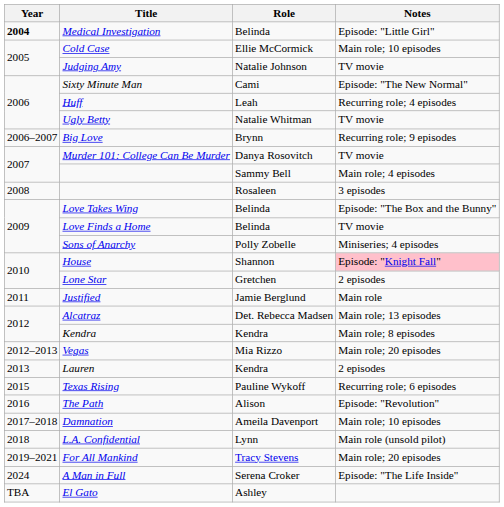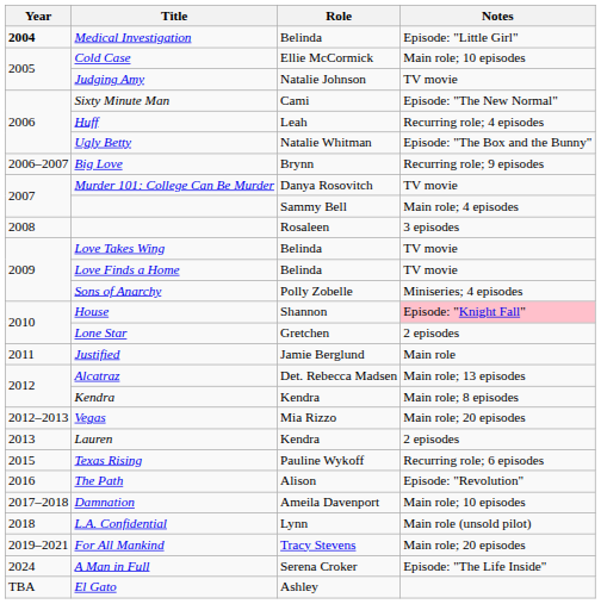 <table class="wikitable sortable">
 <tr>
 <th>Year</th>
 <th>Title</th>
 <th>Role</th>
 <th class="unsortable">Notes</th>
 </tr>
 <tr>
 <td><strong>2004</strong></td>
 <td><em><a href='#'>Medical Investigation</a></em></td>
 <td>Belinda</td>
 <td>Episode: "Little Girl"</td>
 </tr>
 <tr>
 <td rowspan="2">2005</td>
 <td><em><a href='#'>Cold Case</a></em></td>
 <td>Ellie McCormick</td>
 <td>Main role; 10 episodes</td>
 </tr>
 <tr>
 <td><em><a href='#'>Judging Amy</a></em></td>
 <td>Natalie Johnson</td>
 <td>TV movie</td>
 </tr>
 <tr>
 <td rowspan="3">2006</td>
 <td><em>Sixty Minute Man</em></td>
 <td>Cami</td>
 <td>Episode: "The New Normal"</td>
 </tr>
 <tr>
 <td><em><a href='#'>Huff</a></em></td>
 <td>Leah</td>
 <td>Recurring role; 4 episodes</td>
 </tr>
 <tr>
 <td><em><a href='#'>Ugly Betty</a></em></td>
 <td>Natalie Whitman</td>
-<td>TV movie</td>
+<td>Episode: "The Box and the Bunny"</td>
 </tr>
 <tr>
 <td>2006–2007</td>
 <td><em><a href='#'>Big Love</a></em></td>
 <td>Brynn</td>
 <td>Recurring role; 9 episodes</td>
 </tr>
 <tr>
 <td rowspan="2">2007</td>
 <td><em><a href='#'>Murder 101: College Can Be Murder</a></em></td>
 <td>Danya Rosovitch</td>
 <td>TV movie</td>
 </tr>
 <tr>
 <td><em></em></td>
 <td>Sammy Bell</td>
 <td>Main role; 4 episodes</td>
 </tr>
 <tr>
 <td>2008</td>
 <td><em></em></td>
 <td>Rosaleen</td>
 <td>3 episodes</td>
 </tr>
 <tr>
 <td rowspan="3">2009</td>
 <td><em><a href='#'>Love Takes Wing</a></em></td>
 <td>Belinda</td>
-<td>Episode: "The Box and the Bunny"</td>
+<td>TV movie</td>
 </tr>
 <tr>
 <td><em><a href='#'>Love Finds a Home</a></em></td>
 <td>Belinda</td>
 <td>TV movie</td>
 </tr>
 <tr>
 <td><em><a href='#'>Sons of Anarchy</a></em></td>
 <td>Polly Zobelle</td>
 <td>Miniseries; 4 episodes</td>
 </tr>
 <tr>
 <td rowspan="2">2010</td>
 <td><em><a href='#'>House</a></em></td>
 <td>Shannon</td>
 <td style="background: pink;">Episode: "<a href='#'>Knight Fall</a>"</td>
 </tr>
 <tr>
 <td><em><a href='#'>Lone Star</a></em></td>
 <td>Gretchen</td>
 <td>2 episodes</td>
 </tr>
 <tr>
 <td>2011</td>
 <td><em><a href='#'>Justified</a></em></td>
 <td>Jamie Berglund</td>
 <td>Main role</td>
 </tr>
 <tr>
 <td rowspan="2">2012</td>
 <td><em><a href='#'>Alcatraz</a></em></td>
 <td>Det. Rebecca Madsen</td>
 <td>Main role; 13 episodes</td>
 </tr>
 <tr>
 <td><em>Kendra</em></td>
 <td>Kendra</td>
 <td>Main role; 8 episodes</td>
 </tr>
 <tr>
 <td>2012–2013</td>
 <td><em><a href='#'>Vegas</a></em></td>
 <td>Mia Rizzo</td>
 <td>Main role; 20 episodes</td>
 </tr>
 <tr>
 <td>2013</td>
 <td><em>Lauren</em></td>
 <td>Kendra</td>
 <td>2 episodes</td>
 </tr>
 <tr>
 <td>2015</td>
 <td><em><a href='#'>Texas Rising</a></em></td>
 <td>Pauline Wykoff</td>
 <td>Recurring role; 6 episodes</td>
 </tr>
 <tr>
 <td>2016</td>
 <td><em><a href='#'>The Path</a></em></td>
 <td>Alison</td>
 <td>Episode: "Revolution"</td>
 </tr>
 <tr>
 <td>2017–2018</td>
 <td><em><a href='#'>Damnation</a></em></td>
 <td>Ameila Davenport</td>
 <td>Main role; 10 episodes</td>
 </tr>
 <tr>
 <td>2018</td>
 <td><em><a href='#'>L.A. Confidential</a></em></td>
 <td>Lynn</td>
 <td>Main role (unsold pilot)</td>
 </tr>
 <tr>
 <td>2019–2021</td>
 <td><em><a href='#'>For All Mankind</a></em></td>
 <td><a href='#'>Tracy Stevens</a></td>
 <td>Main role; 20 episodes</td>
 </tr>
 <tr>
 <td>2024</td>
 <td><em><a href='#'>A Man in Full</a></em></td>
 <td>Serena Croker</td>
 <td>Episode: "The Life Inside"</td>
 </tr>
 <tr>
 <td>TBA</td>
 <td><em><a href='#'>El Gato</a></em></td>
 <td>Ashley</td>
 <td></td>
 </tr>
 </table>
